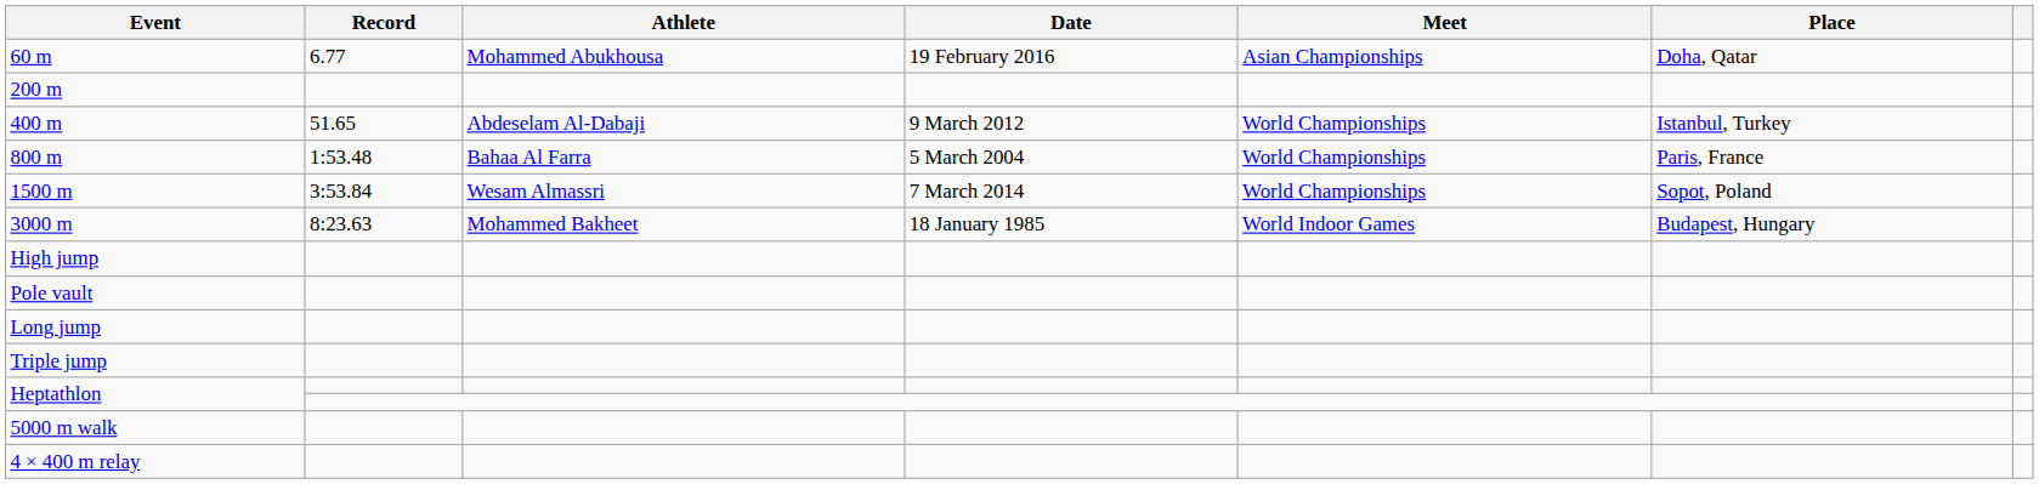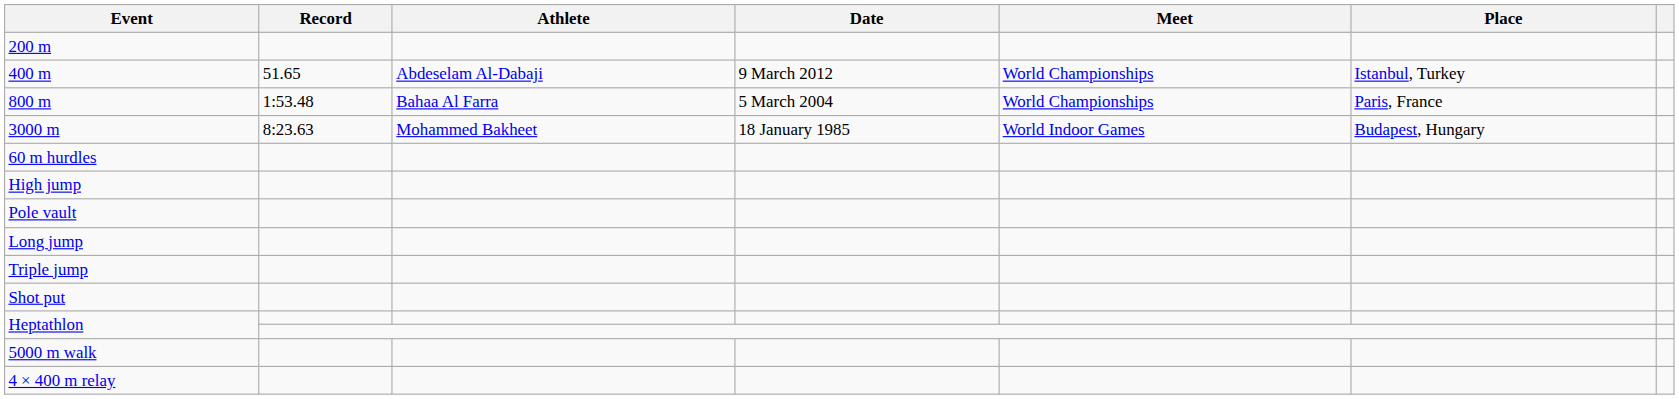 <table class="wikitable" style="font-size:95%; width: 95%;">
 <tr>
 <th>Event</th>
 <th>Record</th>
 <th>Athlete</th>
 <th>Date</th>
 <th>Meet</th>
 <th>Place</th>
 <th></th>
-</tr>
-<tr>
-<td><a href='#'>60 m</a></td>
-<td>6.77</td>
-<td><a href='#'>Mohammed Abukhousa</a></td>
-<td>19 February 2016</td>
-<td><a href='#'>Asian Championships</a></td>
-<td><a href='#'>Doha</a>, Qatar</td>
-<td></td>
 </tr>
 <tr>
 <td><a href='#'>200 m</a></td>
 <td></td>
 <td></td>
 <td></td>
 <td></td>
 <td></td>
 <td></td>
 </tr>
 <tr>
 <td><a href='#'>400 m</a></td>
 <td>51.65</td>
 <td><a href='#'>Abdeselam Al-Dabaji</a></td>
 <td>9 March 2012</td>
 <td><a href='#'>World Championships</a></td>
 <td><a href='#'>Istanbul</a>, Turkey</td>
 <td></td>
 </tr>
 <tr>
 <td><a href='#'>800 m</a></td>
 <td>1:53.48</td>
 <td><a href='#'>Bahaa Al Farra</a></td>
 <td>5 March 2004</td>
 <td><a href='#'>World Championships</a></td>
 <td><a href='#'>Paris</a>, France</td>
 <td></td>
 </tr>
 <tr>
-<td><a href='#'>1500 m</a></td>
-<td>3:53.84</td>
-<td><a href='#'>Wesam Almassri</a></td>
-<td>7 March 2014</td>
-<td><a href='#'>World Championships</a></td>
-<td><a href='#'>Sopot</a>, Poland</td>
-<td></td>
-</tr>
-<tr>
 <td><a href='#'>3000 m</a></td>
 <td>8:23.63</td>
 <td><a href='#'>Mohammed Bakheet</a></td>
 <td>18 January 1985</td>
 <td><a href='#'>World Indoor Games</a></td>
 <td><a href='#'>Budapest</a>, Hungary</td>
+<td></td>
+</tr>
+<tr>
+<td><a href='#'>60 m hurdles</a></td>
+<td></td>
+<td></td>
+<td></td>
+<td></td>
+<td></td>
 <td></td>
 </tr>
 <tr>
 <td><a href='#'>High jump</a></td>
 <td></td>
 <td></td>
 <td></td>
 <td></td>
 <td></td>
 <td></td>
 </tr>
 <tr>
 <td><a href='#'>Pole vault</a></td>
 <td></td>
 <td></td>
 <td></td>
 <td></td>
 <td></td>
 <td></td>
 </tr>
 <tr>
 <td><a href='#'>Long jump</a></td>
 <td></td>
 <td></td>
 <td></td>
 <td></td>
 <td></td>
 <td></td>
 </tr>
 <tr>
 <td><a href='#'>Triple jump</a></td>
 <td></td>
 <td></td>
 <td></td>
 <td></td>
 <td></td>
 <td></td>
 </tr>
 <tr>
+<td><a href='#'>Shot put</a></td>
+<td></td>
+<td></td>
+<td></td>
+<td></td>
+<td></td>
+<td></td>
+</tr>
+<tr>
 <td rowspan=2><a href='#'>Heptathlon</a></td>
 <td></td>
 <td></td>
 <td></td>
 <td></td>
 <td></td>
 <td></td>
 </tr>
 <tr>
 <td colspan=5></td>
 <td></td>
 </tr>
 <tr>
 <td><a href='#'>5000 m walk</a></td>
 <td></td>
 <td></td>
 <td></td>
 <td></td>
 <td></td>
 <td></td>
 </tr>
 <tr>
 <td><a href='#'>4 × 400 m relay</a></td>
 <td></td>
 <td></td>
 <td></td>
 <td></td>
 <td></td>
 <td></td>
 </tr>
 </table>
